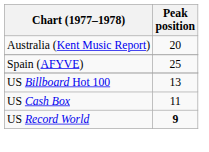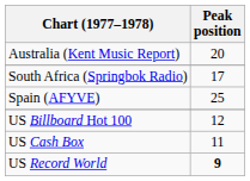 <table class="wikitable sortable">
 <tr>
 <th>Chart (1977–1978)</th>
 <th>Peak<br>position</th>
 </tr>
 <tr>
 <td>Australia (<a href='#'>Kent Music Report</a>)</td>
 <td align="center">20</td>
 </tr>
 <tr>
 </tr>
 <tr>
 </tr>
 <tr>
 </tr>
 <tr>
 </tr>
 <tr>
 </tr>
 <tr>
 </tr>
 <tr>
+<td>South Africa (<a href='#'>Springbok Radio</a>)</td>
+<td align="center">17</td>
+</tr>
+<tr>
 <td>Spain (<a href='#'>AFYVE</a>)</td>
 <td align="center">25</td>
 </tr>
 <tr>
 </tr>
 <tr>
 </tr>
 <tr>
 <td>US <a href='#'><em>Billboard</em> Hot 100</a></td>
-<td align="center">13</td>
+<td align="center">12</td>
 </tr>
 <tr>
 <td>US <em><a href='#'>Cash Box</a></em></td>
 <td align="center">11</td>
 </tr>
 <tr>
 <td>US <em><a href='#'>Record World</a></em></td>
 <td align="center"><strong>9</strong></td>
 </tr>
 </table>
